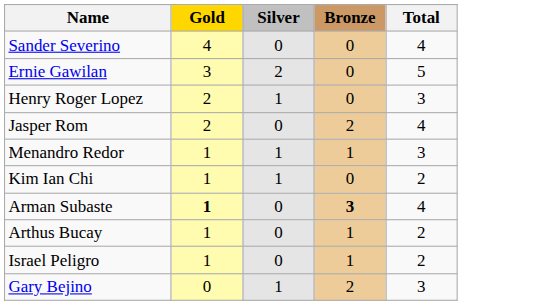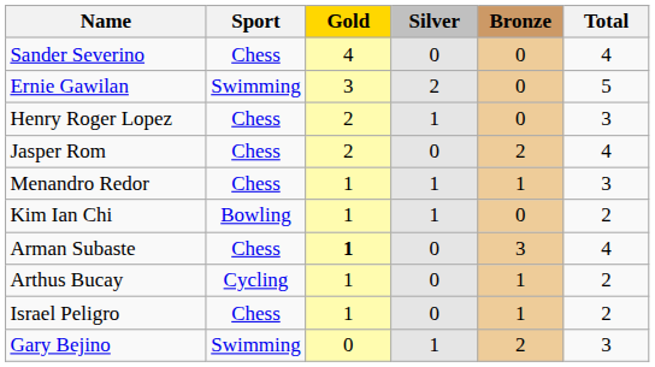 <table class="wikitable" style="text-align:center;">
 <tr>
 <th width=150>Name</th>
+<th width=50>Sport</th>
 <td bgcolor=gold width=60><strong>Gold</strong></td>
 <td bgcolor=silver width=60><strong>Silver</strong></td>
 <td bgcolor=#cc9966 width=60><strong>Bronze</strong></td>
 <th width=60>Total</th>
 </tr>
 <tr>
 <td align=left><a href='#'>Sander Severino</a></td>
+<td><a href='#'>Chess</a></td>
 <td bgcolor=#fffcaf>4</td>
 <td bgcolor=#e5e5e5>0</td>
 <td bgcolor=#eecc99>0</td>
 <td>4</td>
 </tr>
 <tr>
 <td align=left><a href='#'>Ernie Gawilan</a></td>
+<td><a href='#'>Swimming</a></td>
 <td bgcolor=#fffcaf>3</td>
 <td bgcolor=#e5e5e5>2</td>
 <td bgcolor=#eecc99>0</td>
 <td>5</td>
 </tr>
 <tr>
 <td align=left>Henry Roger Lopez</td>
+<td><a href='#'>Chess</a></td>
 <td bgcolor=#fffcaf>2</td>
 <td bgcolor=#e5e5e5>1</td>
 <td bgcolor=#eecc99>0</td>
 <td>3</td>
 </tr>
 <tr>
 <td align=left>Jasper Rom</td>
+<td><a href='#'>Chess</a></td>
 <td bgcolor=#fffcaf>2</td>
 <td bgcolor=#e5e5e5>0</td>
 <td bgcolor=#eecc99>2</td>
 <td>4</td>
 </tr>
 <tr>
 <td align=left>Menandro Redor</td>
+<td><a href='#'>Chess</a></td>
 <td bgcolor=#fffcaf>1</td>
 <td bgcolor=#e5e5e5>1</td>
 <td bgcolor=#eecc99>1</td>
 <td>3</td>
 </tr>
 <tr>
 <td align=left>Kim Ian Chi</td>
+<td><a href='#'>Bowling</a></td>
 <td bgcolor=#fffcaf>1</td>
 <td bgcolor=#e5e5e5>1</td>
 <td bgcolor=#eecc99>0</td>
 <td>2</td>
 </tr>
 <tr>
 <td align=left>Arman Subaste</td>
+<td><a href='#'>Chess</a></td>
 <td bgcolor=#fffcaf><strong>1</strong></td>
 <td bgcolor=#e5e5e5>0</td>
-<td bgcolor=#eecc99><strong>3</strong></td>
+<td bgcolor=#eecc99>3</td>
 <td>4</td>
 </tr>
 <tr>
 <td align=left>Arthus Bucay</td>
+<td><a href='#'>Cycling</a></td>
 <td bgcolor=#fffcaf>1</td>
 <td bgcolor=#e5e5e5>0</td>
 <td bgcolor=#eecc99>1</td>
 <td>2</td>
 </tr>
 <tr>
 <td align=left>Israel Peligro</td>
+<td><a href='#'>Chess</a></td>
 <td bgcolor=#fffcaf>1</td>
 <td bgcolor=#e5e5e5>0</td>
 <td bgcolor=#eecc99>1</td>
 <td>2</td>
 </tr>
 <tr>
 <td align=left><a href='#'>Gary Bejino</a></td>
+<td><a href='#'>Swimming</a></td>
 <td bgcolor=#fffcaf>0</td>
 <td bgcolor=#e5e5e5>1</td>
 <td bgcolor=#eecc99>2</td>
 <td>3</td>
 </tr>
 </table>
